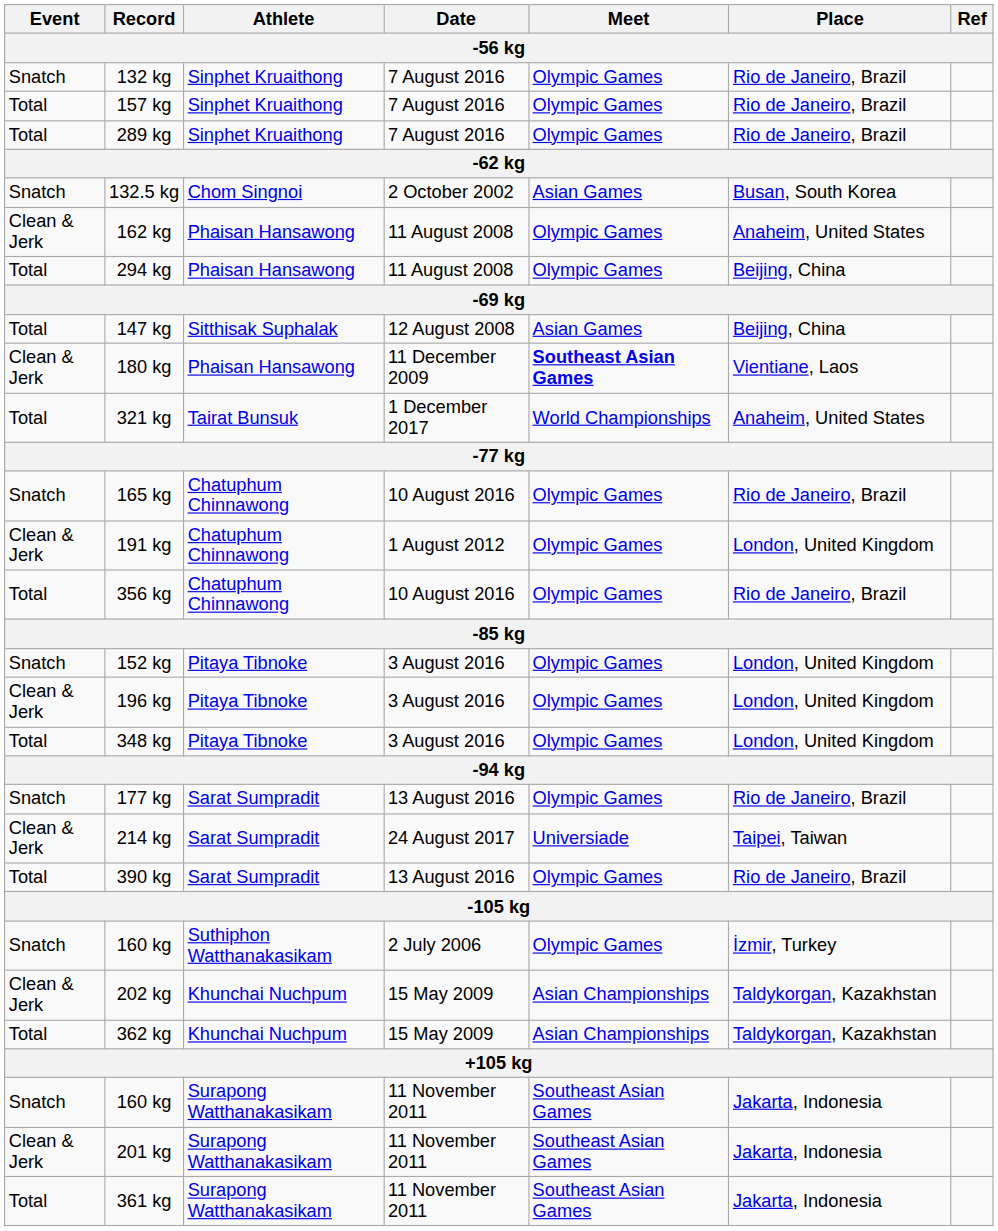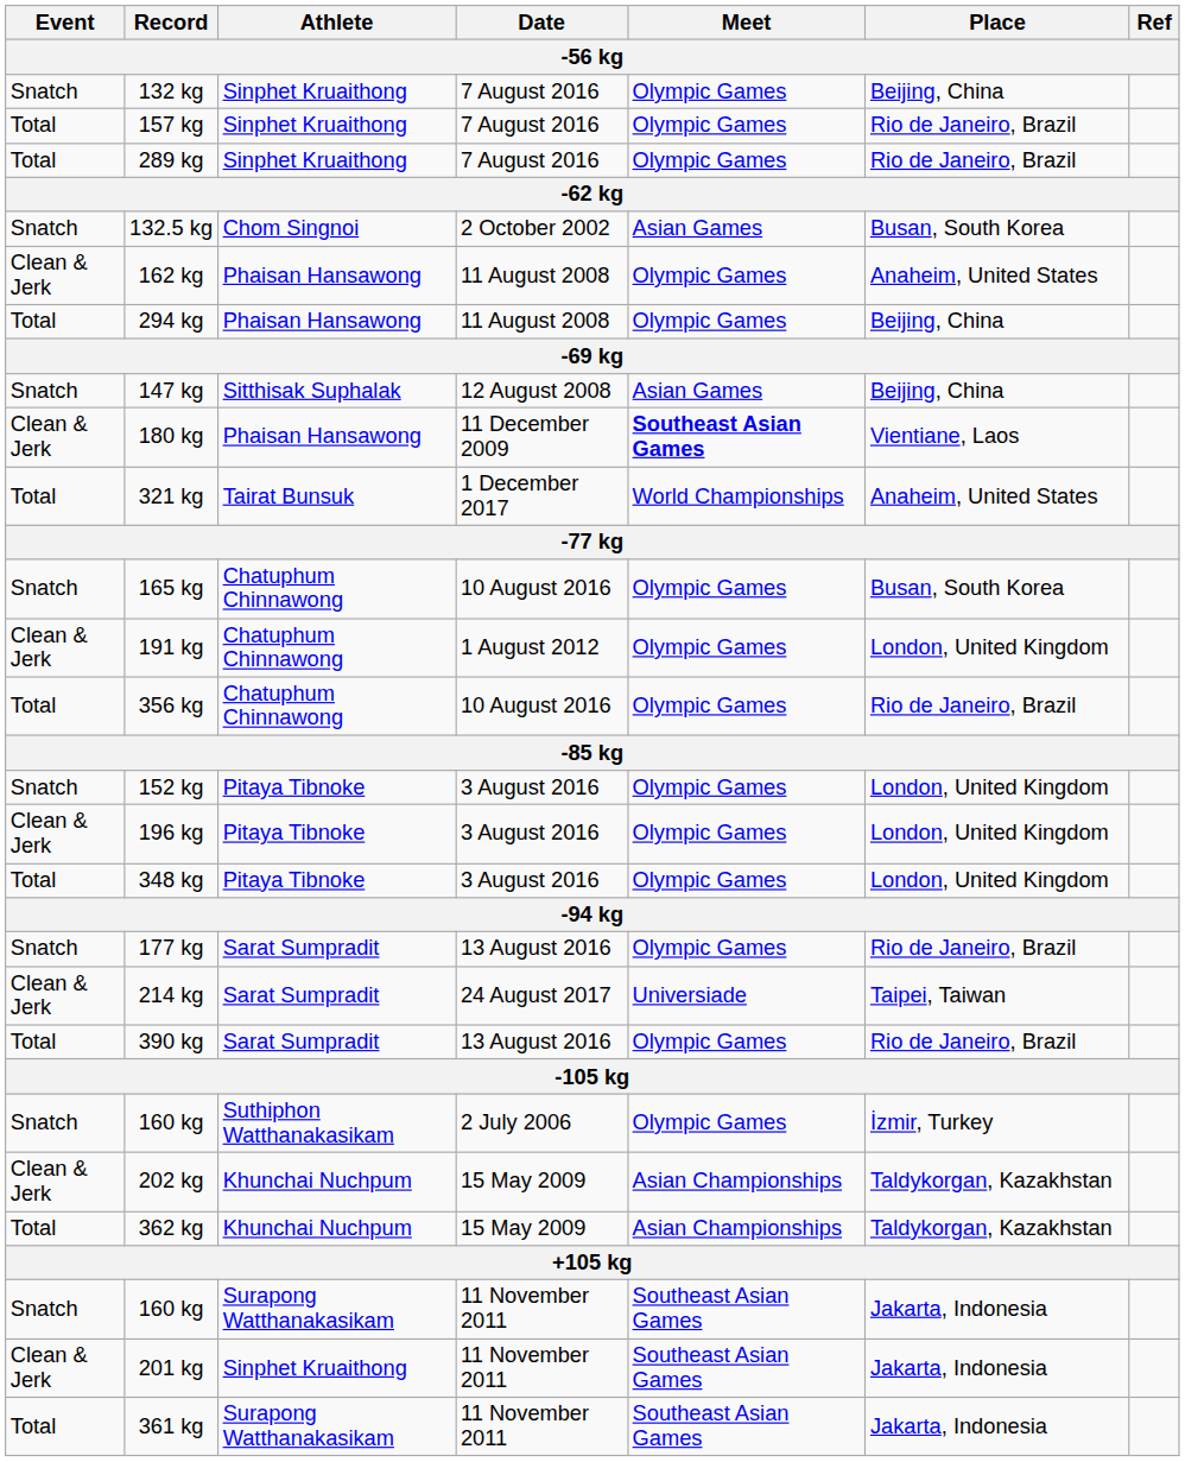 <table class="wikitable">
 <tr>
 <th width=9%>Event</th>
 <th width=6%>Record</th>
 <th width=18%>Athlete</th>
 <th width=13%>Date</th>
 <th width=18%>Meet</th>
 <th width=20%>Place</th>
 <th width=3%>Ref</th>
 </tr>
 <tr bgcolor="#DDDDDD">
 <th colspan="7">-56 kg</th>
 </tr>
 <tr>
 <td>Snatch</td>
 <td align="center">132 kg</td>
 <td><a href='#'>Sinphet Kruaithong</a></td>
 <td>7 August 2016</td>
 <td><a href='#'>Olympic Games</a></td>
-<td><a href='#'>Rio de Janeiro</a>, Brazil</td>
+<td><a href='#'>Beijing</a>, China</td>
 <td></td>
 </tr>
 <tr>
 <td>Total</td>
 <td align="center">157 kg</td>
 <td><a href='#'>Sinphet Kruaithong</a></td>
 <td>7 August 2016</td>
 <td><a href='#'>Olympic Games</a></td>
 <td><a href='#'>Rio de Janeiro</a>, Brazil</td>
 <td></td>
 </tr>
 <tr>
 <td>Total</td>
 <td align="center">289 kg</td>
 <td><a href='#'>Sinphet Kruaithong</a></td>
 <td>7 August 2016</td>
 <td><a href='#'>Olympic Games</a></td>
 <td><a href='#'>Rio de Janeiro</a>, Brazil</td>
 <td></td>
 </tr>
 <tr bgcolor="#DDDDDD">
 <th colspan="7">-62 kg</th>
 </tr>
 <tr>
 <td>Snatch</td>
 <td align="center">132.5 kg</td>
 <td><a href='#'>Chom Singnoi</a></td>
 <td>2 October 2002</td>
 <td><a href='#'>Asian Games</a></td>
 <td><a href='#'>Busan</a>, South Korea</td>
 <td></td>
 </tr>
 <tr>
 <td>Clean & Jerk</td>
 <td align="center">162 kg</td>
 <td><a href='#'>Phaisan Hansawong</a></td>
 <td>11 August 2008</td>
 <td><a href='#'>Olympic Games</a></td>
 <td><a href='#'>Anaheim</a>, United States</td>
 <td></td>
 </tr>
 <tr>
 <td>Total</td>
 <td align="center">294 kg</td>
 <td><a href='#'>Phaisan Hansawong</a></td>
 <td>11 August 2008</td>
 <td><a href='#'>Olympic Games</a></td>
 <td><a href='#'>Beijing</a>, China</td>
 <td></td>
 </tr>
 <tr bgcolor="#DDDDDD">
 <th colspan="7">-69 kg</th>
 </tr>
 <tr>
-<td>Total</td>
+<td>Snatch</td>
 <td align="center">147 kg</td>
 <td><a href='#'>Sitthisak Suphalak</a></td>
 <td>12 August 2008</td>
 <td><a href='#'>Asian Games</a></td>
 <td><a href='#'>Beijing</a>, China</td>
 <td></td>
 </tr>
 <tr>
 <td>Clean & Jerk</td>
 <td align="center">180 kg</td>
 <td><a href='#'>Phaisan Hansawong</a></td>
 <td>11 December 2009</td>
 <td><strong><a href='#'>Southeast Asian Games</a></strong></td>
 <td><a href='#'>Vientiane</a>, Laos</td>
 <td></td>
 </tr>
 <tr>
 <td>Total</td>
 <td align="center">321 kg</td>
 <td><a href='#'>Tairat Bunsuk</a></td>
 <td>1 December 2017</td>
 <td><a href='#'>World Championships</a></td>
 <td><a href='#'>Anaheim</a>, United States</td>
 <td></td>
 </tr>
 <tr bgcolor="#DDDDDD">
 <th colspan="7">-77 kg</th>
 </tr>
 <tr>
 <td>Snatch</td>
 <td align="center">165 kg</td>
 <td><a href='#'>Chatuphum Chinnawong</a></td>
 <td>10 August 2016</td>
 <td><a href='#'>Olympic Games</a></td>
-<td><a href='#'>Rio de Janeiro</a>, Brazil</td>
+<td><a href='#'>Busan</a>, South Korea</td>
 <td></td>
 </tr>
 <tr>
 <td>Clean & Jerk</td>
 <td align="center">191 kg</td>
 <td><a href='#'>Chatuphum Chinnawong</a></td>
 <td>1 August 2012</td>
 <td><a href='#'>Olympic Games</a></td>
 <td><a href='#'>London</a>, United Kingdom</td>
 <td></td>
 </tr>
 <tr>
 <td>Total</td>
 <td align="center">356 kg</td>
 <td><a href='#'>Chatuphum Chinnawong</a></td>
 <td>10 August 2016</td>
 <td><a href='#'>Olympic Games</a></td>
 <td><a href='#'>Rio de Janeiro</a>, Brazil</td>
 <td></td>
 </tr>
 <tr bgcolor="#DDDDDD">
 <th colspan="7">-85 kg</th>
 </tr>
 <tr>
 <td>Snatch</td>
 <td align="center">152 kg</td>
 <td><a href='#'>Pitaya Tibnoke</a></td>
 <td>3 August 2016</td>
 <td><a href='#'>Olympic Games</a></td>
 <td><a href='#'>London</a>, United Kingdom</td>
 <td></td>
 </tr>
 <tr>
 <td>Clean & Jerk</td>
 <td align="center">196 kg</td>
 <td><a href='#'>Pitaya Tibnoke</a></td>
 <td>3 August 2016</td>
 <td><a href='#'>Olympic Games</a></td>
 <td><a href='#'>London</a>, United Kingdom</td>
 <td></td>
 </tr>
 <tr>
 <td>Total</td>
 <td align="center">348 kg</td>
 <td><a href='#'>Pitaya Tibnoke</a></td>
 <td>3 August 2016</td>
 <td><a href='#'>Olympic Games</a></td>
 <td><a href='#'>London</a>, United Kingdom</td>
 <td></td>
 </tr>
 <tr bgcolor="#DDDDDD">
 <th colspan="7">-94 kg</th>
 </tr>
 <tr>
 <td>Snatch</td>
 <td align="center">177 kg</td>
 <td><a href='#'>Sarat Sumpradit</a></td>
 <td>13 August 2016</td>
 <td><a href='#'>Olympic Games</a></td>
 <td><a href='#'>Rio de Janeiro</a>, Brazil</td>
 <td></td>
 </tr>
 <tr>
 <td>Clean & Jerk</td>
 <td align="center">214 kg</td>
 <td><a href='#'>Sarat Sumpradit</a></td>
 <td>24 August 2017</td>
 <td><a href='#'>Universiade</a></td>
 <td><a href='#'>Taipei</a>, Taiwan</td>
 <td></td>
 </tr>
 <tr>
 <td>Total</td>
 <td align="center">390 kg</td>
 <td><a href='#'>Sarat Sumpradit</a></td>
 <td>13 August 2016</td>
 <td><a href='#'>Olympic Games</a></td>
 <td><a href='#'>Rio de Janeiro</a>, Brazil</td>
 <td></td>
 </tr>
 <tr bgcolor="#DDDDDD">
 <th colspan="7">-105 kg</th>
 </tr>
 <tr>
 <td>Snatch</td>
 <td align="center">160 kg</td>
 <td><a href='#'>Suthiphon Watthanakasikam</a></td>
 <td>2 July 2006</td>
 <td><a href='#'>Olympic Games</a></td>
 <td><a href='#'>İzmir</a>, Turkey</td>
 <td></td>
 </tr>
 <tr>
 <td>Clean & Jerk</td>
 <td align="center">202 kg</td>
 <td><a href='#'>Khunchai Nuchpum</a></td>
 <td>15 May 2009</td>
 <td><a href='#'>Asian Championships</a></td>
 <td><a href='#'>Taldykorgan</a>, Kazakhstan</td>
 <td></td>
 </tr>
 <tr>
 <td>Total</td>
 <td align="center">362 kg</td>
 <td><a href='#'>Khunchai Nuchpum</a></td>
 <td>15 May 2009</td>
 <td><a href='#'>Asian Championships</a></td>
 <td><a href='#'>Taldykorgan</a>, Kazakhstan</td>
 <td></td>
 </tr>
 <tr bgcolor="#DDDDDD">
 <th colspan="7">+105 kg</th>
 </tr>
 <tr>
 <td>Snatch</td>
 <td align="center">160 kg</td>
 <td><a href='#'>Surapong Watthanakasikam</a></td>
 <td>11 November 2011</td>
 <td><a href='#'>Southeast Asian Games</a></td>
 <td><a href='#'>Jakarta</a>, Indonesia</td>
 <td></td>
 </tr>
 <tr>
 <td>Clean & Jerk</td>
 <td align="center">201 kg</td>
-<td><a href='#'>Surapong Watthanakasikam</a></td>
+<td><a href='#'>Sinphet Kruaithong</a></td>
 <td>11 November 2011</td>
 <td><a href='#'>Southeast Asian Games</a></td>
 <td><a href='#'>Jakarta</a>, Indonesia</td>
 <td></td>
 </tr>
 <tr>
 <td>Total</td>
 <td align="center">361 kg</td>
 <td><a href='#'>Surapong Watthanakasikam</a></td>
 <td>11 November 2011</td>
 <td><a href='#'>Southeast Asian Games</a></td>
 <td><a href='#'>Jakarta</a>, Indonesia</td>
 <td></td>
 </tr>
 </table>
